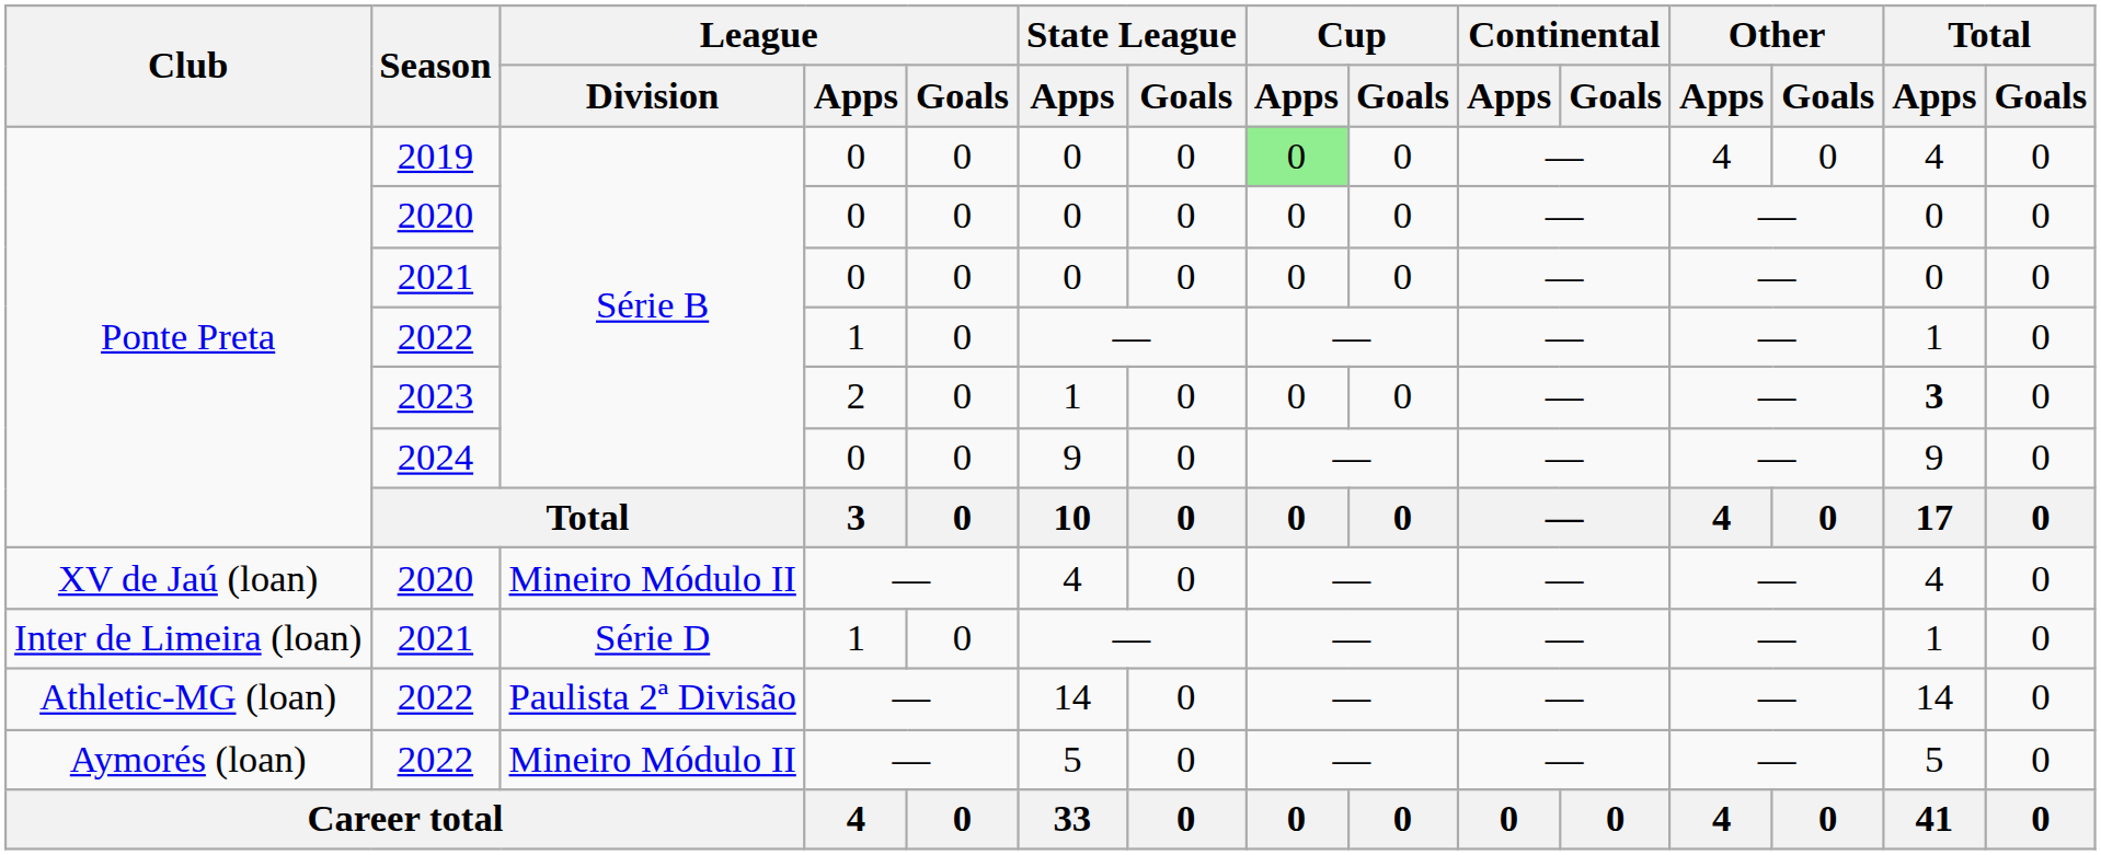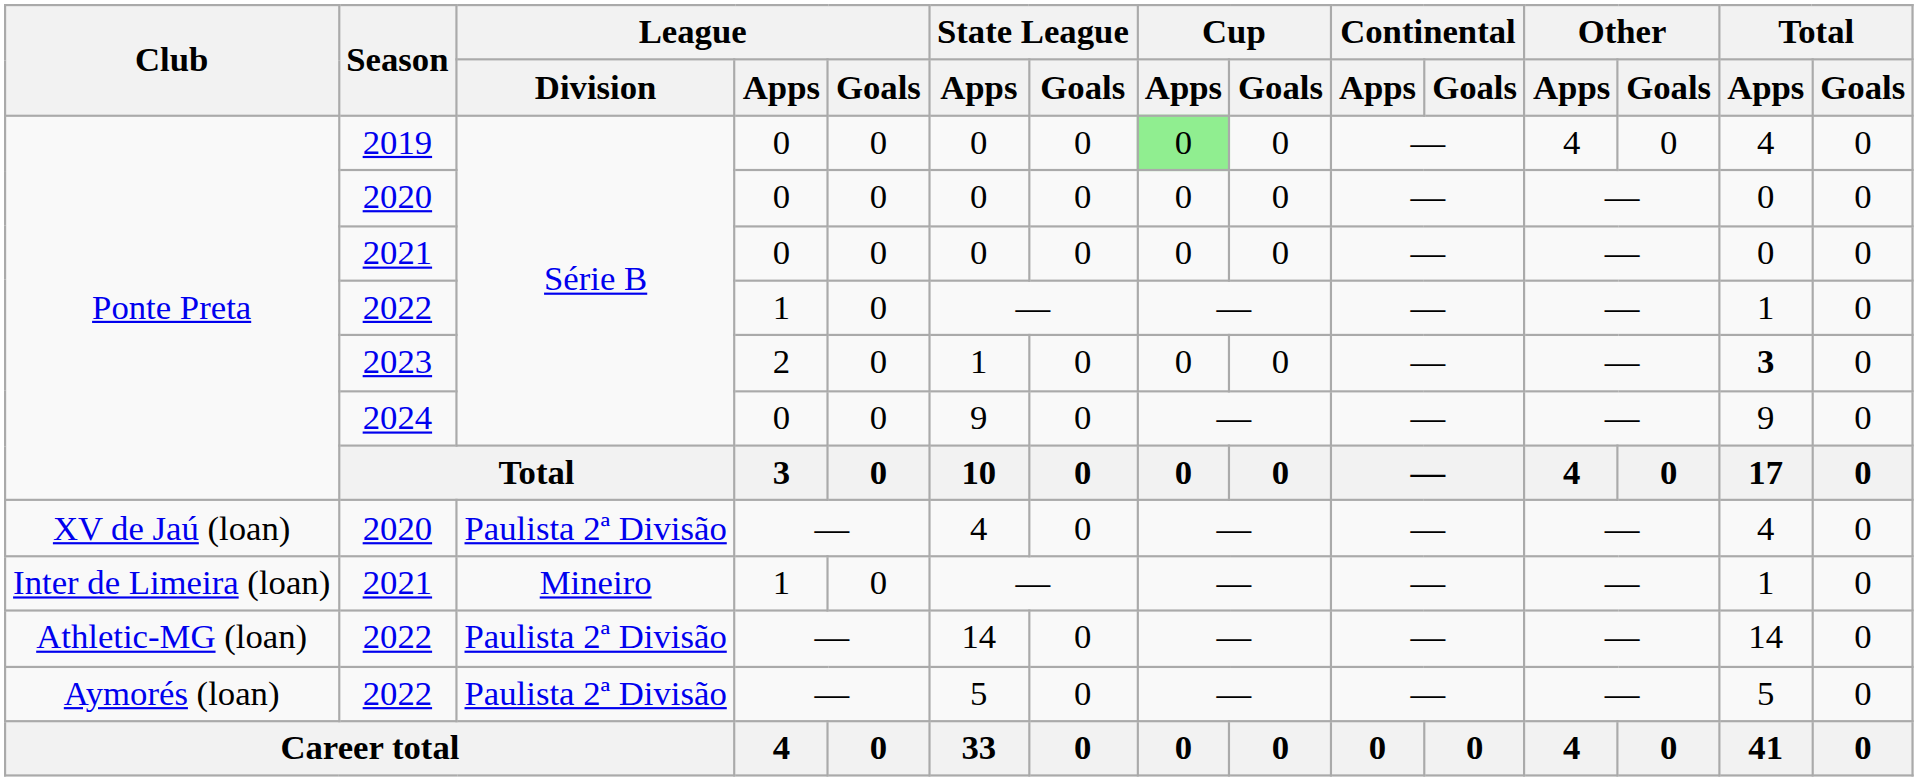 <table class="wikitable" style="text-align: center">
 <tr>
 <th rowspan="2">Club</th>
 <th rowspan="2">Season</th>
 <th colspan="3">League</th>
 <th colspan="2">State League</th>
 <th colspan="2">Cup</th>
 <th colspan="2">Continental</th>
 <th colspan="2">Other</th>
 <th colspan="2">Total</th>
 </tr>
 <tr>
 <th>Division</th>
 <th>Apps</th>
 <th>Goals</th>
 <th>Apps</th>
 <th>Goals</th>
 <th>Apps</th>
 <th>Goals</th>
 <th>Apps</th>
 <th>Goals</th>
 <th>Apps</th>
 <th>Goals</th>
 <th>Apps</th>
 <th>Goals</th>
 </tr>
 <tr>
 <td rowspan="7"><a href='#'>Ponte Preta</a></td>
 <td><a href='#'>2019</a></td>
 <td rowspan="6"><a href='#'>Série B</a></td>
 <td>0</td>
 <td>0</td>
 <td>0</td>
 <td>0</td>
 <td style="background: lightgreen;">0</td>
 <td>0</td>
 <td colspan="2">—</td>
 <td>4</td>
 <td>0</td>
 <td>4</td>
 <td>0</td>
 </tr>
 <tr>
 <td><a href='#'>2020</a></td>
 <td>0</td>
 <td>0</td>
 <td>0</td>
 <td>0</td>
 <td>0</td>
 <td>0</td>
 <td colspan="2">—</td>
 <td colspan="2">—</td>
 <td>0</td>
 <td>0</td>
 </tr>
 <tr>
 <td><a href='#'>2021</a></td>
 <td>0</td>
 <td>0</td>
 <td>0</td>
 <td>0</td>
 <td>0</td>
 <td>0</td>
 <td colspan="2">—</td>
 <td colspan="2">—</td>
 <td>0</td>
 <td>0</td>
 </tr>
 <tr>
 <td><a href='#'>2022</a></td>
 <td>1</td>
 <td>0</td>
 <td colspan="2">—</td>
 <td colspan="2">—</td>
 <td colspan="2">—</td>
 <td colspan="2">—</td>
 <td>1</td>
 <td>0</td>
 </tr>
 <tr>
 <td><a href='#'>2023</a></td>
 <td>2</td>
 <td>0</td>
 <td>1</td>
 <td>0</td>
 <td>0</td>
 <td>0</td>
 <td colspan="2">—</td>
 <td colspan="2">—</td>
 <td><strong>3</strong></td>
 <td>0</td>
 </tr>
 <tr>
 <td><a href='#'>2024</a></td>
 <td>0</td>
 <td>0</td>
 <td>9</td>
 <td>0</td>
 <td colspan="2">—</td>
 <td colspan="2">—</td>
 <td colspan="2">—</td>
 <td>9</td>
 <td>0</td>
 </tr>
 <tr>
 <th colspan="2">Total</th>
 <th>3</th>
 <th>0</th>
 <th>10</th>
 <th>0</th>
 <th>0</th>
 <th>0</th>
 <th colspan="2">—</th>
 <th>4</th>
 <th>0</th>
 <th>17</th>
 <th>0</th>
 </tr>
 <tr>
 <td><a href='#'>XV de Jaú</a> (loan)</td>
 <td><a href='#'>2020</a></td>
-<td><a href='#'>Mineiro Módulo II</a></td>
+<td><a href='#'>Paulista 2ª Divisão</a></td>
 <td colspan="2">—</td>
 <td>4</td>
 <td>0</td>
 <td colspan="2">—</td>
 <td colspan="2">—</td>
 <td colspan="2">—</td>
 <td>4</td>
 <td>0</td>
 </tr>
 <tr>
 <td><a href='#'>Inter de Limeira</a> (loan)</td>
 <td><a href='#'>2021</a></td>
-<td><a href='#'>Série D</a></td>
+<td><a href='#'>Mineiro</a></td>
 <td>1</td>
 <td>0</td>
 <td colspan="2">—</td>
 <td colspan="2">—</td>
 <td colspan="2">—</td>
 <td colspan="2">—</td>
 <td>1</td>
 <td>0</td>
 </tr>
 <tr>
 <td><a href='#'>Athletic-MG</a> (loan)</td>
 <td><a href='#'>2022</a></td>
 <td><a href='#'>Paulista 2ª Divisão</a></td>
 <td colspan="2">—</td>
 <td>14</td>
 <td>0</td>
 <td colspan="2">—</td>
 <td colspan="2">—</td>
 <td colspan="2">—</td>
 <td>14</td>
 <td>0</td>
 </tr>
 <tr>
 <td><a href='#'>Aymorés</a> (loan)</td>
 <td><a href='#'>2022</a></td>
-<td><a href='#'>Mineiro Módulo II</a></td>
+<td><a href='#'>Paulista 2ª Divisão</a></td>
 <td colspan="2">—</td>
 <td>5</td>
 <td>0</td>
 <td colspan="2">—</td>
 <td colspan="2">—</td>
 <td colspan="2">—</td>
 <td>5</td>
 <td>0</td>
 </tr>
 <tr>
 <th colspan="3"><strong>Career total</strong></th>
 <th>4</th>
 <th>0</th>
 <th>33</th>
 <th>0</th>
 <th>0</th>
 <th>0</th>
 <th>0</th>
 <th>0</th>
 <th>4</th>
 <th>0</th>
 <th>41</th>
 <th>0</th>
 </tr>
 </table>
